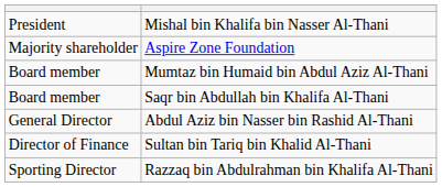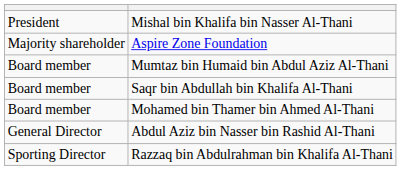 <table class="wikitable plainrowheaders sortable" style="text-align:left">
 <tr>
 <th></th>
 <th></th>
 </tr>
 <tr>
 <td>President</td>
 <td> Mishal bin Khalifa bin Nasser Al-Thani</td>
 </tr>
 <tr>
 <td>Majority shareholder</td>
 <td> <a href='#'>Aspire Zone Foundation</a></td>
 </tr>
 <tr>
 <td>Board member</td>
 <td> Mumtaz bin Humaid bin Abdul Aziz Al-Thani</td>
 </tr>
 <tr>
 <td>Board member</td>
 <td> Saqr bin Abdullah bin Khalifa Al-Thani</td>
 </tr>
 <tr>
+<td>Board member</td>
+<td> Mohamed bin Thamer bin Ahmed Al-Thani</td>
+</tr>
+<tr>
 <td>General Director</td>
 <td> Abdul Aziz bin Nasser bin Rashid Al-Thani</td>
-</tr>
-<tr>
-<td>Director of Finance</td>
-<td> Sultan bin Tariq bin Khalid Al-Thani</td>
 </tr>
 <tr>
 <td>Sporting Director</td>
 <td> Razzaq bin Abdulrahman bin Khalifa Al-Thani</td>
 </tr>
 </table>
